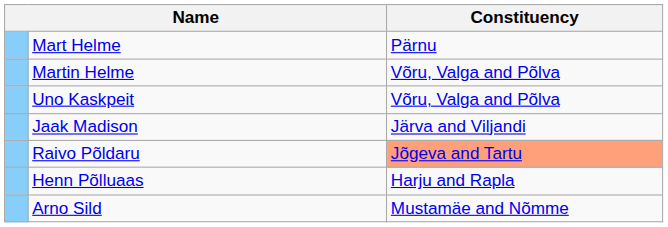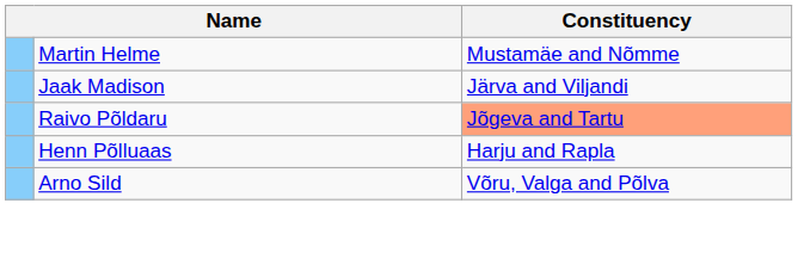 <table class="wikitable collapsible collapsed">
 <tr>
 <th colspan=2 width=350>Name</th>
 <th width=250>Constituency</th>
 </tr>
 <tr>
 <td style="background-color:lightskyblue"></td>
-<td><a href='#'>Mart Helme</a></td>
-<td><a href='#'>Pärnu</a></td>
-</tr>
-<tr>
-<td style="background-color:lightskyblue"></td>
 <td><a href='#'>Martin Helme</a></td>
-<td><a href='#'>Võru, Valga and Põlva</a></td>
-</tr>
-<tr>
-<td style="background-color:lightskyblue"></td>
-<td><a href='#'>Uno Kaskpeit</a></td>
-<td><a href='#'>Võru, Valga and Põlva</a></td>
+<td><a href='#'>Mustamäe and Nõmme</a></td>
 </tr>
 <tr>
 <td style="background-color:lightskyblue"></td>
 <td><a href='#'>Jaak Madison</a></td>
 <td><a href='#'>Järva and Viljandi</a></td>
 </tr>
 <tr>
 <td style="background-color:lightskyblue"></td>
 <td><a href='#'>Raivo Põldaru</a></td>
 <td style="background: lightsalmon;"><a href='#'>Jõgeva and Tartu</a></td>
 </tr>
 <tr>
 <td style="background-color:lightskyblue"></td>
 <td><a href='#'>Henn Põlluaas</a></td>
 <td><a href='#'>Harju and Rapla</a></td>
 </tr>
 <tr>
 <td style="background-color:lightskyblue"></td>
 <td><a href='#'>Arno Sild</a></td>
-<td><a href='#'>Mustamäe and Nõmme</a></td>
+<td><a href='#'>Võru, Valga and Põlva</a></td>
 </tr>
 </table>
